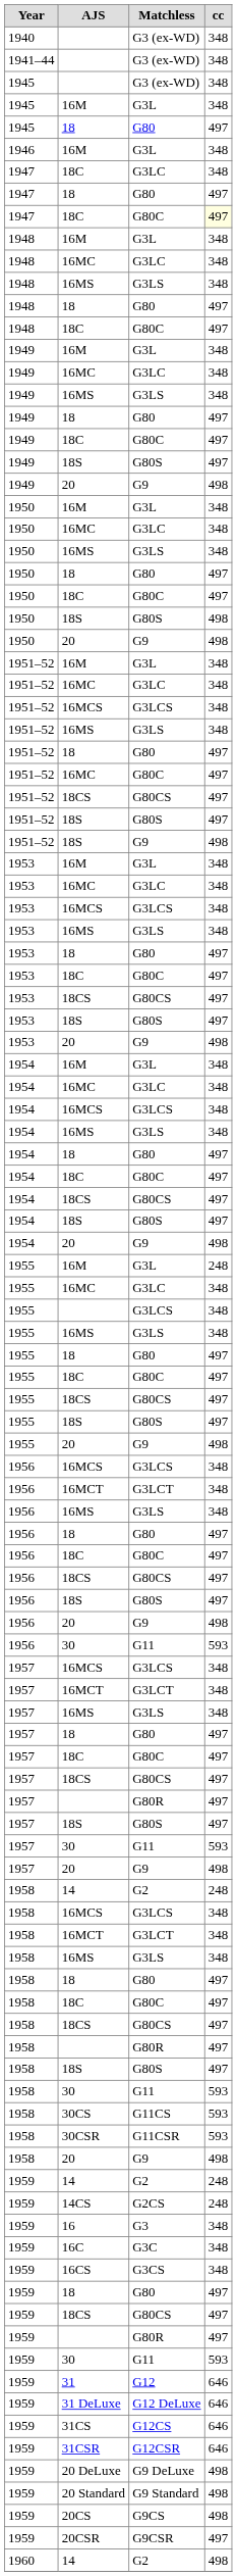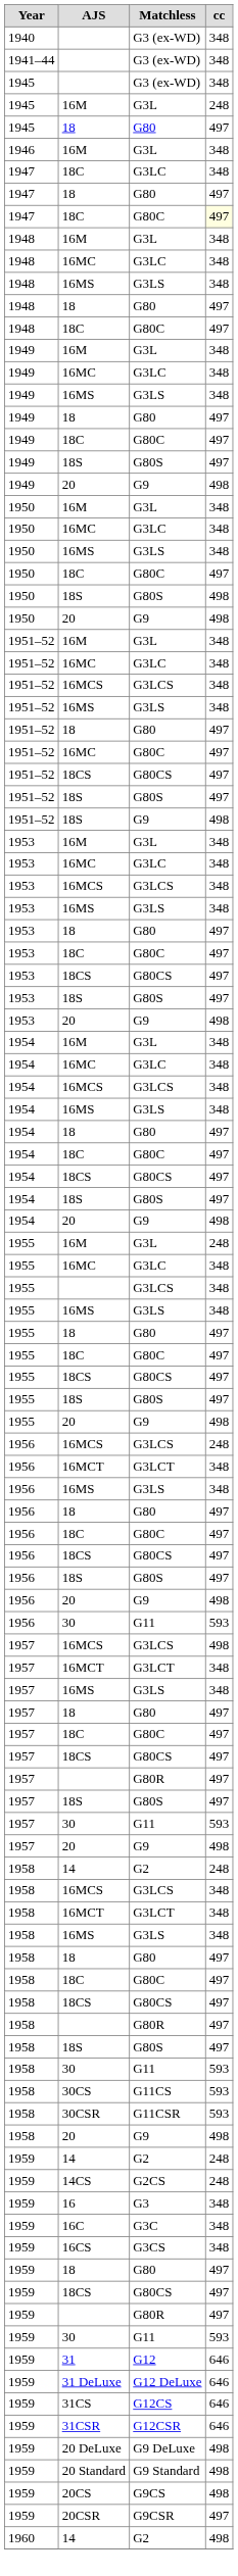 <table class="toccolours" border="1" cellpadding="4" style="border-collapse:collapse">
 <tr style="background:#dedede;">
 <th>Year</th>
 <th>AJS</th>
 <th>Matchless</th>
 <th>cc</th>
 </tr>
 <tr>
 <td>1940</td>
 <td></td>
 <td>G3 (ex-WD)</td>
 <td>348</td>
 </tr>
 <tr>
 <td>1941–44</td>
 <td></td>
 <td>G3 (ex-WD)</td>
 <td>348</td>
 </tr>
 <tr>
 <td>1945</td>
 <td></td>
 <td>G3 (ex-WD)</td>
 <td>348</td>
 </tr>
 <tr>
 <td>1945</td>
 <td>16M</td>
 <td>G3L</td>
-<td>348</td>
+<td>248</td>
 </tr>
 <tr>
 <td>1945</td>
 <td><a href='#'>18</a></td>
 <td><a href='#'>G80</a></td>
 <td>497</td>
 </tr>
 <tr>
 <td>1946</td>
 <td>16M</td>
 <td>G3L</td>
 <td>348</td>
 </tr>
 <tr>
 <td>1947</td>
 <td>18C</td>
 <td>G3LC</td>
 <td>348</td>
 </tr>
 <tr>
 <td>1947</td>
 <td>18</td>
 <td>G80</td>
 <td>497</td>
 </tr>
 <tr>
 <td>1947</td>
 <td>18C</td>
 <td>G80C</td>
 <td style="background: lightyellow;">497</td>
 </tr>
 <tr>
 <td>1948</td>
 <td>16M</td>
 <td>G3L</td>
 <td>348</td>
 </tr>
 <tr>
 <td>1948</td>
 <td>16MC</td>
 <td>G3LC</td>
 <td>348</td>
 </tr>
 <tr>
 <td>1948</td>
 <td>16MS</td>
 <td>G3LS</td>
 <td>348</td>
 </tr>
 <tr>
 <td>1948</td>
 <td>18</td>
 <td>G80</td>
 <td>497</td>
 </tr>
 <tr>
 <td>1948</td>
 <td>18C</td>
 <td>G80C</td>
 <td>497</td>
 </tr>
 <tr>
 <td>1949</td>
 <td>16M</td>
 <td>G3L</td>
 <td>348</td>
 </tr>
 <tr>
 <td>1949</td>
 <td>16MC</td>
 <td>G3LC</td>
 <td>348</td>
 </tr>
 <tr>
 <td>1949</td>
 <td>16MS</td>
 <td>G3LS</td>
 <td>348</td>
 </tr>
 <tr>
 <td>1949</td>
 <td>18</td>
 <td>G80</td>
 <td>497</td>
 </tr>
 <tr>
 <td>1949</td>
 <td>18C</td>
 <td>G80C</td>
 <td>497</td>
 </tr>
 <tr>
 <td>1949</td>
 <td>18S</td>
 <td>G80S</td>
 <td>497</td>
 </tr>
 <tr>
 <td>1949</td>
 <td>20</td>
 <td>G9</td>
 <td>498</td>
 </tr>
 <tr>
 <td>1950</td>
 <td>16M</td>
 <td>G3L</td>
 <td>348</td>
 </tr>
 <tr>
 <td>1950</td>
 <td>16MC</td>
 <td>G3LC</td>
 <td>348</td>
 </tr>
 <tr>
 <td>1950</td>
 <td>16MS</td>
 <td>G3LS</td>
 <td>348</td>
-</tr>
-<tr>
-<td>1950</td>
-<td>18</td>
-<td>G80</td>
-<td>497</td>
 </tr>
 <tr>
 <td>1950</td>
 <td>18C</td>
 <td>G80C</td>
 <td>497</td>
 </tr>
 <tr>
 <td>1950</td>
 <td>18S</td>
 <td>G80S</td>
 <td>498</td>
 </tr>
 <tr>
 <td>1950</td>
 <td>20</td>
 <td>G9</td>
 <td>498</td>
 </tr>
 <tr>
 <td>1951–52</td>
 <td>16M</td>
 <td>G3L</td>
 <td>348</td>
 </tr>
 <tr>
 <td>1951–52</td>
 <td>16MC</td>
 <td>G3LC</td>
 <td>348</td>
 </tr>
 <tr>
 <td>1951–52</td>
 <td>16MCS</td>
 <td>G3LCS</td>
 <td>348</td>
 </tr>
 <tr>
 <td>1951–52</td>
 <td>16MS</td>
 <td>G3LS</td>
 <td>348</td>
 </tr>
 <tr>
 <td>1951–52</td>
 <td>18</td>
 <td>G80</td>
 <td>497</td>
 </tr>
 <tr>
 <td>1951–52</td>
 <td>16MC</td>
 <td>G80C</td>
 <td>497</td>
 </tr>
 <tr>
 <td>1951–52</td>
 <td>18CS</td>
 <td>G80CS</td>
 <td>497</td>
 </tr>
 <tr>
 <td>1951–52</td>
 <td>18S</td>
 <td>G80S</td>
 <td>497</td>
 </tr>
 <tr>
 <td>1951–52</td>
 <td>18S</td>
 <td>G9</td>
 <td>498</td>
 </tr>
 <tr>
 <td>1953</td>
 <td>16M</td>
 <td>G3L</td>
 <td>348</td>
 </tr>
 <tr>
 <td>1953</td>
 <td>16MC</td>
 <td>G3LC</td>
 <td>348</td>
 </tr>
 <tr>
 <td>1953</td>
 <td>16MCS</td>
 <td>G3LCS</td>
 <td>348</td>
 </tr>
 <tr>
 <td>1953</td>
 <td>16MS</td>
 <td>G3LS</td>
 <td>348</td>
 </tr>
 <tr>
 <td>1953</td>
 <td>18</td>
 <td>G80</td>
 <td>497</td>
 </tr>
 <tr>
 <td>1953</td>
 <td>18C</td>
 <td>G80C</td>
 <td>497</td>
 </tr>
 <tr>
 <td>1953</td>
 <td>18CS</td>
 <td>G80CS</td>
 <td>497</td>
 </tr>
 <tr>
 <td>1953</td>
 <td>18S</td>
 <td>G80S</td>
 <td>497</td>
 </tr>
 <tr>
 <td>1953</td>
 <td>20</td>
 <td>G9</td>
 <td>498</td>
 </tr>
 <tr>
 <td>1954</td>
 <td>16M</td>
 <td>G3L</td>
 <td>348</td>
 </tr>
 <tr>
 <td>1954</td>
 <td>16MC</td>
 <td>G3LC</td>
 <td>348</td>
 </tr>
 <tr>
 <td>1954</td>
 <td>16MCS</td>
 <td>G3LCS</td>
 <td>348</td>
 </tr>
 <tr>
 <td>1954</td>
 <td>16MS</td>
 <td>G3LS</td>
 <td>348</td>
 </tr>
 <tr>
 <td>1954</td>
 <td>18</td>
 <td>G80</td>
 <td>497</td>
 </tr>
 <tr>
 <td>1954</td>
 <td>18C</td>
 <td>G80C</td>
 <td>497</td>
 </tr>
 <tr>
 <td>1954</td>
 <td>18CS</td>
 <td>G80CS</td>
 <td>497</td>
 </tr>
 <tr>
 <td>1954</td>
 <td>18S</td>
 <td>G80S</td>
 <td>497</td>
 </tr>
 <tr>
 <td>1954</td>
 <td>20</td>
 <td>G9</td>
 <td>498</td>
 </tr>
 <tr>
 <td>1955</td>
 <td>16M</td>
 <td>G3L</td>
 <td>248</td>
 </tr>
 <tr>
 <td>1955</td>
 <td>16MC</td>
 <td>G3LC</td>
 <td>348</td>
 </tr>
 <tr>
 <td>1955</td>
 <td></td>
 <td>G3LCS</td>
 <td>348</td>
 </tr>
 <tr>
 <td>1955</td>
 <td>16MS</td>
 <td>G3LS</td>
 <td>348</td>
 </tr>
 <tr>
 <td>1955</td>
 <td>18</td>
 <td>G80</td>
 <td>497</td>
 </tr>
 <tr>
 <td>1955</td>
 <td>18C</td>
 <td>G80C</td>
 <td>497</td>
 </tr>
 <tr>
 <td>1955</td>
 <td>18CS</td>
 <td>G80CS</td>
 <td>497</td>
 </tr>
 <tr>
 <td>1955</td>
 <td>18S</td>
 <td>G80S</td>
 <td>497</td>
 </tr>
 <tr>
 <td>1955</td>
 <td>20</td>
 <td>G9</td>
 <td>498</td>
 </tr>
 <tr>
 <td>1956</td>
 <td>16MCS</td>
 <td>G3LCS</td>
-<td>348</td>
+<td>248</td>
 </tr>
 <tr>
 <td>1956</td>
 <td>16MCT</td>
 <td>G3LCT</td>
 <td>348</td>
 </tr>
 <tr>
 <td>1956</td>
 <td>16MS</td>
 <td>G3LS</td>
 <td>348</td>
 </tr>
 <tr>
 <td>1956</td>
 <td>18</td>
 <td>G80</td>
 <td>497</td>
 </tr>
 <tr>
 <td>1956</td>
 <td>18C</td>
 <td>G80C</td>
 <td>497</td>
 </tr>
 <tr>
 <td>1956</td>
 <td>18CS</td>
 <td>G80CS</td>
 <td>497</td>
 </tr>
 <tr>
 <td>1956</td>
 <td>18S</td>
 <td>G80S</td>
 <td>497</td>
 </tr>
 <tr>
 <td>1956</td>
 <td>20</td>
 <td>G9</td>
 <td>498</td>
 </tr>
 <tr>
 <td>1956</td>
 <td>30</td>
 <td>G11</td>
 <td>593</td>
 </tr>
 <tr>
 <td>1957</td>
 <td>16MCS</td>
 <td>G3LCS</td>
-<td>348</td>
+<td>498</td>
 </tr>
 <tr>
 <td>1957</td>
 <td>16MCT</td>
 <td>G3LCT</td>
 <td>348</td>
 </tr>
 <tr>
 <td>1957</td>
 <td>16MS</td>
 <td>G3LS</td>
 <td>348</td>
 </tr>
 <tr>
 <td>1957</td>
 <td>18</td>
 <td>G80</td>
 <td>497</td>
 </tr>
 <tr>
 <td>1957</td>
 <td>18C</td>
 <td>G80C</td>
 <td>497</td>
 </tr>
 <tr>
 <td>1957</td>
 <td>18CS</td>
 <td>G80CS</td>
 <td>497</td>
 </tr>
 <tr>
 <td>1957</td>
 <td></td>
 <td>G80R</td>
 <td>497</td>
 </tr>
 <tr>
 <td>1957</td>
 <td>18S</td>
 <td>G80S</td>
 <td>497</td>
 </tr>
 <tr>
 <td>1957</td>
 <td>30</td>
 <td>G11</td>
 <td>593</td>
 </tr>
 <tr>
 <td>1957</td>
 <td>20</td>
 <td>G9</td>
 <td>498</td>
 </tr>
 <tr>
 <td>1958</td>
 <td>14</td>
 <td>G2</td>
 <td>248</td>
 </tr>
 <tr>
 <td>1958</td>
 <td>16MCS</td>
 <td>G3LCS</td>
 <td>348</td>
 </tr>
 <tr>
 <td>1958</td>
 <td>16MCT</td>
 <td>G3LCT</td>
 <td>348</td>
 </tr>
 <tr>
 <td>1958</td>
 <td>16MS</td>
 <td>G3LS</td>
 <td>348</td>
 </tr>
 <tr>
 <td>1958</td>
 <td>18</td>
 <td>G80</td>
 <td>497</td>
 </tr>
 <tr>
 <td>1958</td>
 <td>18C</td>
 <td>G80C</td>
 <td>497</td>
 </tr>
 <tr>
 <td>1958</td>
 <td>18CS</td>
 <td>G80CS</td>
 <td>497</td>
 </tr>
 <tr>
 <td>1958</td>
 <td></td>
 <td>G80R</td>
 <td>497</td>
 </tr>
 <tr>
 <td>1958</td>
 <td>18S</td>
 <td>G80S</td>
 <td>497</td>
 </tr>
 <tr>
 <td>1958</td>
 <td>30</td>
 <td>G11</td>
 <td>593</td>
 </tr>
 <tr>
 <td>1958</td>
 <td>30CS</td>
 <td>G11CS</td>
 <td>593</td>
 </tr>
 <tr>
 <td>1958</td>
 <td>30CSR</td>
 <td>G11CSR</td>
 <td>593</td>
 </tr>
 <tr>
 <td>1958</td>
 <td>20</td>
 <td>G9</td>
 <td>498</td>
 </tr>
 <tr>
 <td>1959</td>
 <td>14</td>
 <td>G2</td>
 <td>248</td>
 </tr>
 <tr>
 <td>1959</td>
 <td>14CS</td>
 <td>G2CS</td>
 <td>248</td>
 </tr>
 <tr>
 <td>1959</td>
 <td>16</td>
 <td>G3</td>
 <td>348</td>
 </tr>
 <tr>
 <td>1959</td>
 <td>16C</td>
 <td>G3C</td>
 <td>348</td>
 </tr>
 <tr>
 <td>1959</td>
 <td>16CS</td>
 <td>G3CS</td>
 <td>348</td>
 </tr>
 <tr>
 <td>1959</td>
 <td>18</td>
 <td>G80</td>
 <td>497</td>
 </tr>
 <tr>
 <td>1959</td>
 <td>18CS</td>
 <td>G80CS</td>
 <td>497</td>
 </tr>
 <tr>
 <td>1959</td>
 <td></td>
 <td>G80R</td>
 <td>497</td>
 </tr>
 <tr>
 <td>1959</td>
 <td>30</td>
 <td>G11</td>
 <td>593</td>
 </tr>
 <tr>
 <td>1959</td>
 <td><a href='#'>31</a></td>
 <td><a href='#'>G12</a></td>
 <td>646</td>
 </tr>
 <tr>
 <td>1959</td>
 <td><a href='#'>31 DeLuxe</a></td>
 <td><a href='#'>G12 DeLuxe</a></td>
 <td>646</td>
 </tr>
 <tr>
 <td>1959</td>
 <td>31CS</td>
 <td><a href='#'>G12CS</a></td>
 <td>646</td>
 </tr>
 <tr>
 <td>1959</td>
 <td><a href='#'>31CSR</a></td>
 <td><a href='#'>G12CSR</a></td>
 <td>646</td>
 </tr>
 <tr>
 <td>1959</td>
 <td>20 DeLuxe</td>
 <td>G9 DeLuxe</td>
 <td>498</td>
 </tr>
 <tr>
 <td>1959</td>
 <td>20 Standard</td>
 <td>G9 Standard</td>
 <td>498</td>
 </tr>
 <tr>
 <td>1959</td>
 <td>20CS</td>
 <td>G9CS</td>
 <td>498</td>
 </tr>
 <tr>
 <td>1959</td>
 <td>20CSR</td>
 <td>G9CSR</td>
 <td>497</td>
 </tr>
 <tr>
 <td>1960</td>
 <td>14</td>
 <td>G2</td>
 <td>498</td>
 </tr>
 <tr>
 </tr>
 </table>
